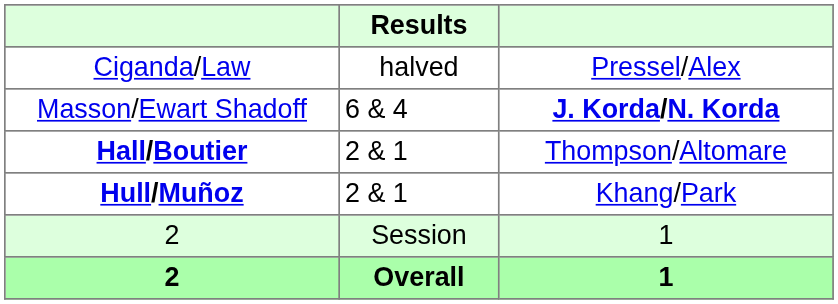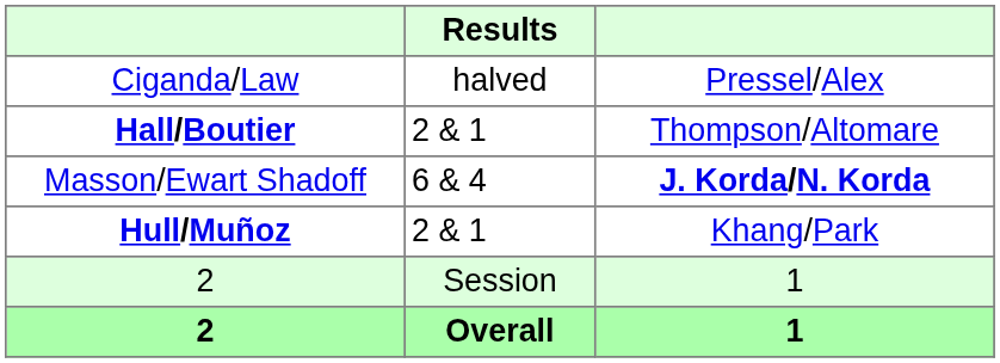 <table border="1" cellpadding="3" style="border-collapse:collapse; text-align:center;">
 <tr style="background:#dfd;">
 <th style="width:12em;"></th>
 <th style="width:5.5em;">Results</th>
 <th style="width:12em;"></th>
 </tr>
 <tr>
 <td><a href='#'>Ciganda</a>/<a href='#'>Law</a></td>
 <td>halved</td>
 <td><a href='#'>Pressel</a>/<a href='#'>Alex</a></td>
 </tr>
 <tr>
+<td><strong><a href='#'>Hall</a>/<a href='#'>Boutier</a></strong></td>
+<td align=left> 2 & 1</td>
+<td><a href='#'>Thompson</a>/<a href='#'>Altomare</a></td>
+</tr>
+<tr>
 <td><a href='#'>Masson</a>/<a href='#'>Ewart Shadoff</a></td>
 <td align=left> 6 & 4</td>
 <td><strong><a href='#'>J. Korda</a>/<a href='#'>N. Korda</a></strong></td>
-</tr>
-<tr>
-<td><strong><a href='#'>Hall</a>/<a href='#'>Boutier</a></strong></td>
-<td align=left> 2 & 1</td>
-<td><a href='#'>Thompson</a>/<a href='#'>Altomare</a></td>
 </tr>
 <tr>
 <td><strong><a href='#'>Hull</a>/<a href='#'>Muñoz</a></strong></td>
 <td align=left> 2 & 1</td>
 <td><a href='#'>Khang</a>/<a href='#'>Park</a></td>
 </tr>
 <tr style="background:#dfd;">
 <td>2</td>
 <td>Session</td>
 <td>1</td>
 </tr>
 <tr style="background:#afa;">
 <th>2</th>
 <th>Overall</th>
 <th>1</th>
 </tr>
 </table>
